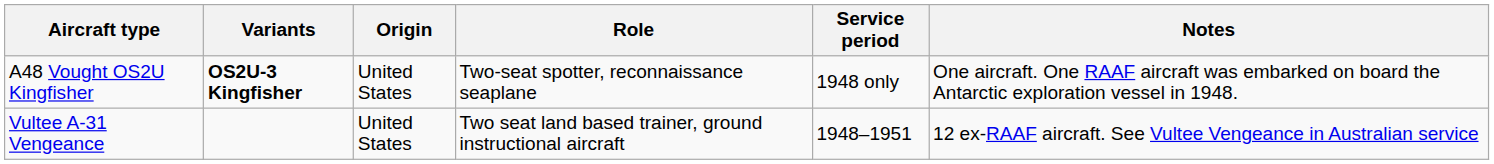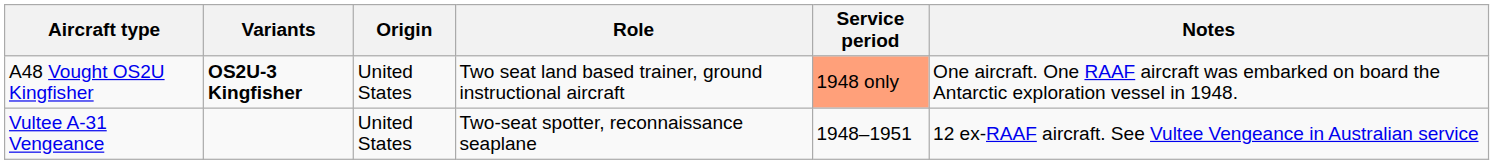 <table class="wikitable">
 <tr>
 <th>Aircraft type</th>
 <th>Variants</th>
 <th>Origin</th>
 <th>Role</th>
 <th>Service period</th>
 <th>Notes</th>
 </tr>
 <tr>
 <td>A48 <a href='#'>Vought OS2U Kingfisher</a></td>
 <td><strong>OS2U-3 Kingfisher</strong></td>
 <td>United States</td>
-<td>Two-seat spotter, reconnaissance seaplane</td>
-<td>1948 only</td>
+<td>Two seat land based trainer, ground instructional aircraft</td>
+<td style="background: lightsalmon;">1948 only</td>
 <td>One aircraft. One <a href='#'>RAAF</a> aircraft was embarked on board the Antarctic exploration vessel  in 1948.</td>
 </tr>
 <tr>
 <td><a href='#'>Vultee A-31 Vengeance</a></td>
 <td></td>
 <td>United States</td>
-<td>Two seat land based trainer, ground instructional aircraft</td>
+<td>Two-seat spotter, reconnaissance seaplane</td>
 <td>1948–1951</td>
 <td>12 ex-<a href='#'>RAAF</a> aircraft. See <a href='#'>Vultee Vengeance in Australian service</a></td>
 </tr>
 </table>
